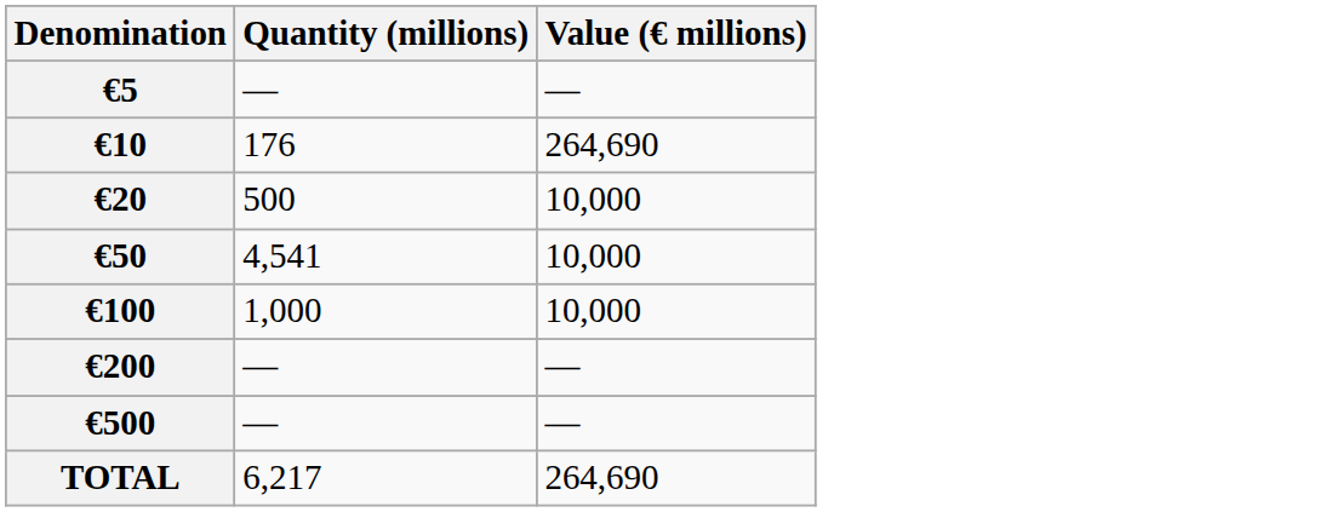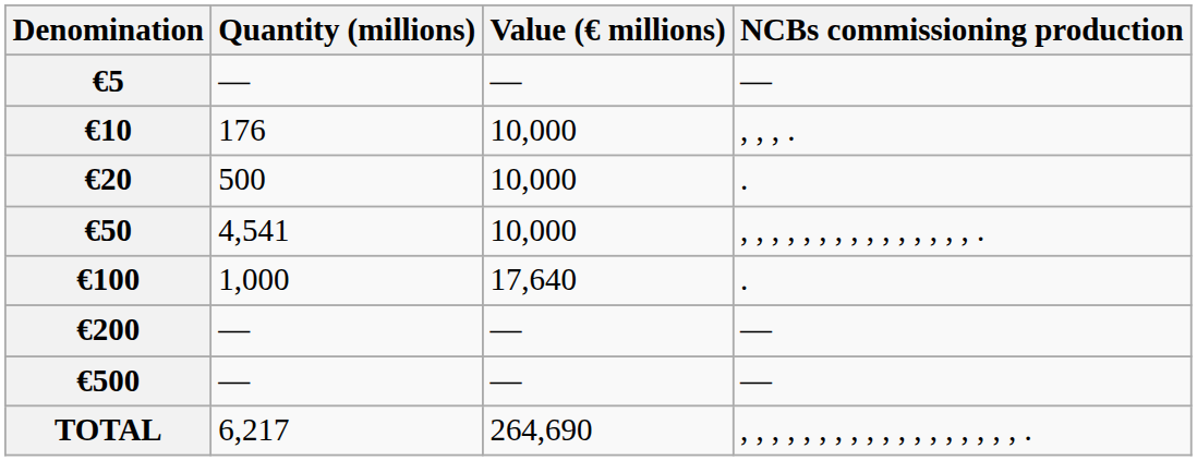 <table border="1" class="wikitable">
 <tr>
 <th>Denomination</th>
 <th>Quantity (millions)</th>
 <th>Value (€ millions)</th>
+<th>NCBs commissioning production</th>
 </tr>
 <tr>
 <th>€5</th>
+<td>—</td>
 <td>—</td>
 <td>—</td>
 </tr>
 <tr>
 <th>€10</th>
 <td>176</td>
-<td>264,690</td>
+<td>10,000</td>
+<td>, , , .</td>
 </tr>
 <tr>
 <th>€20</th>
 <td>500</td>
 <td>10,000</td>
+<td>.</td>
 </tr>
 <tr>
 <th>€50</th>
 <td>4,541</td>
 <td>10,000</td>
+<td>, , , , , , , , , , , , , , , .</td>
 </tr>
 <tr>
 <th>€100</th>
 <td>1,000</td>
-<td>10,000</td>
+<td>17,640</td>
+<td>.</td>
 </tr>
 <tr>
 <th>€200</th>
+<td>—</td>
 <td>—</td>
 <td>—</td>
 </tr>
 <tr>
 <th>€500</th>
 <td>—</td>
 <td>—</td>
+<td>—</td>
 </tr>
 <tr>
 <th>TOTAL</th>
 <td>6,217</td>
 <td>264,690</td>
+<td>, , , , , , , , , , , , , , , , , , .</td>
 </tr>
 </table>
